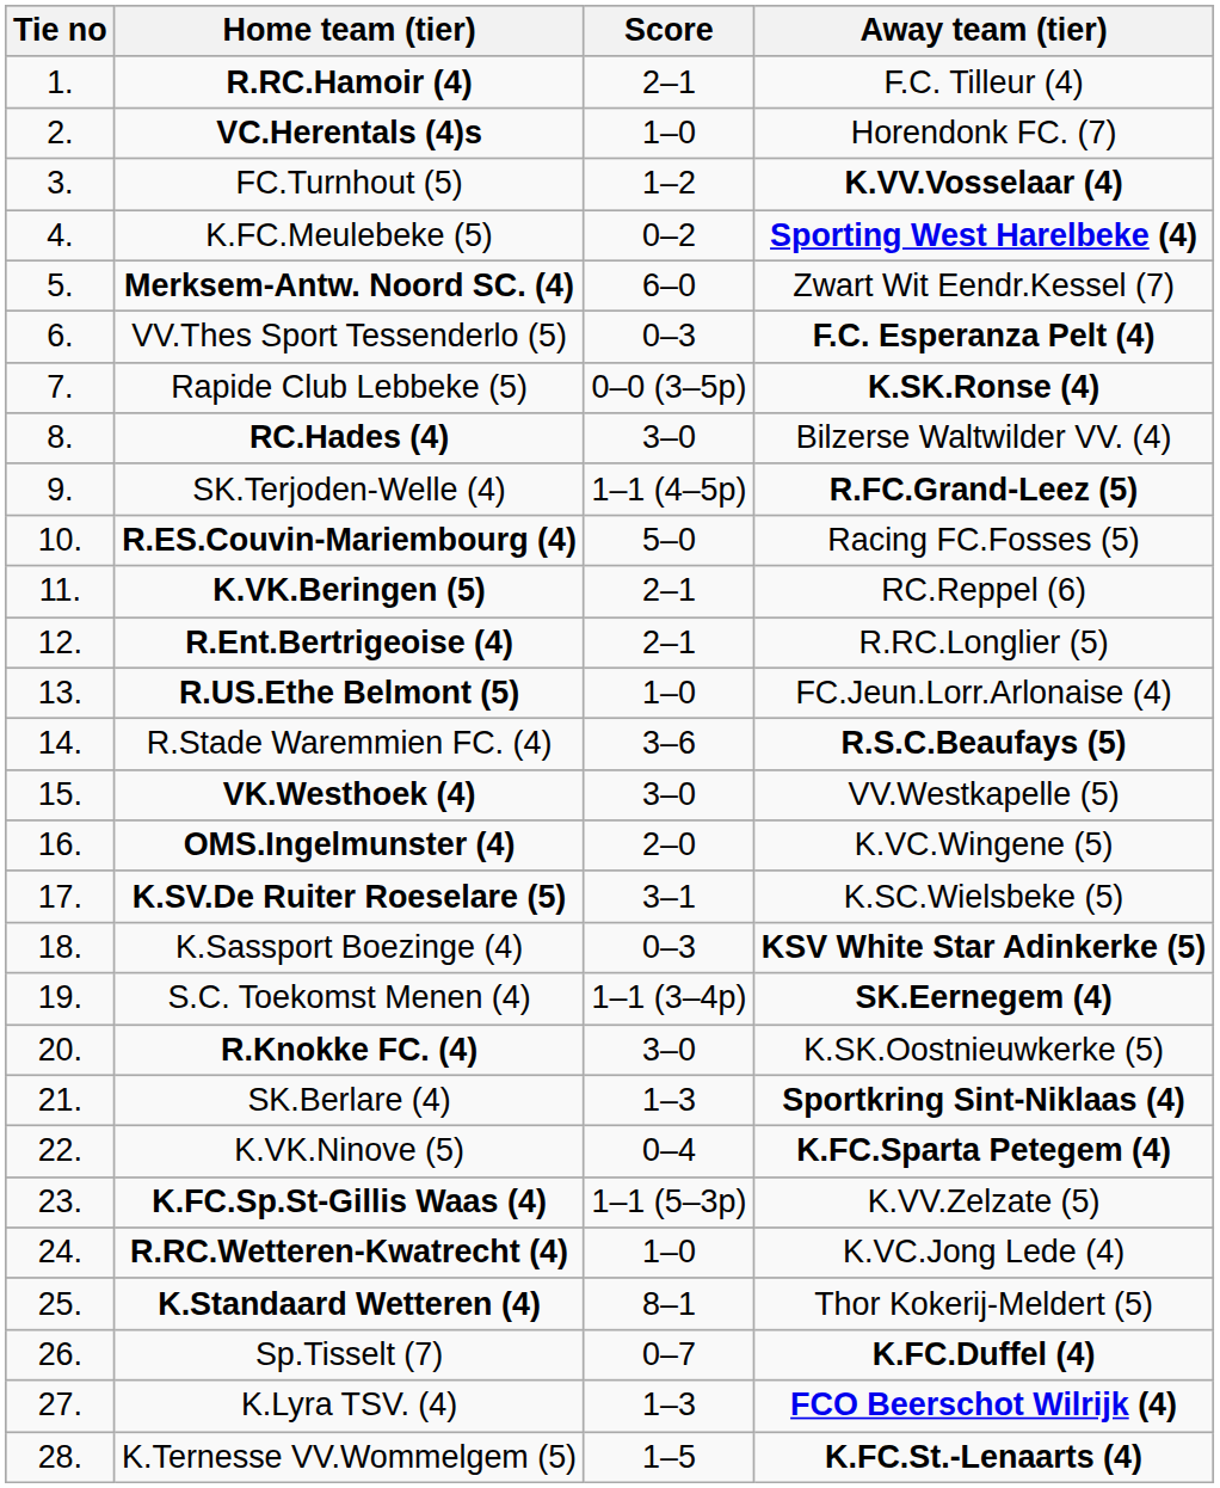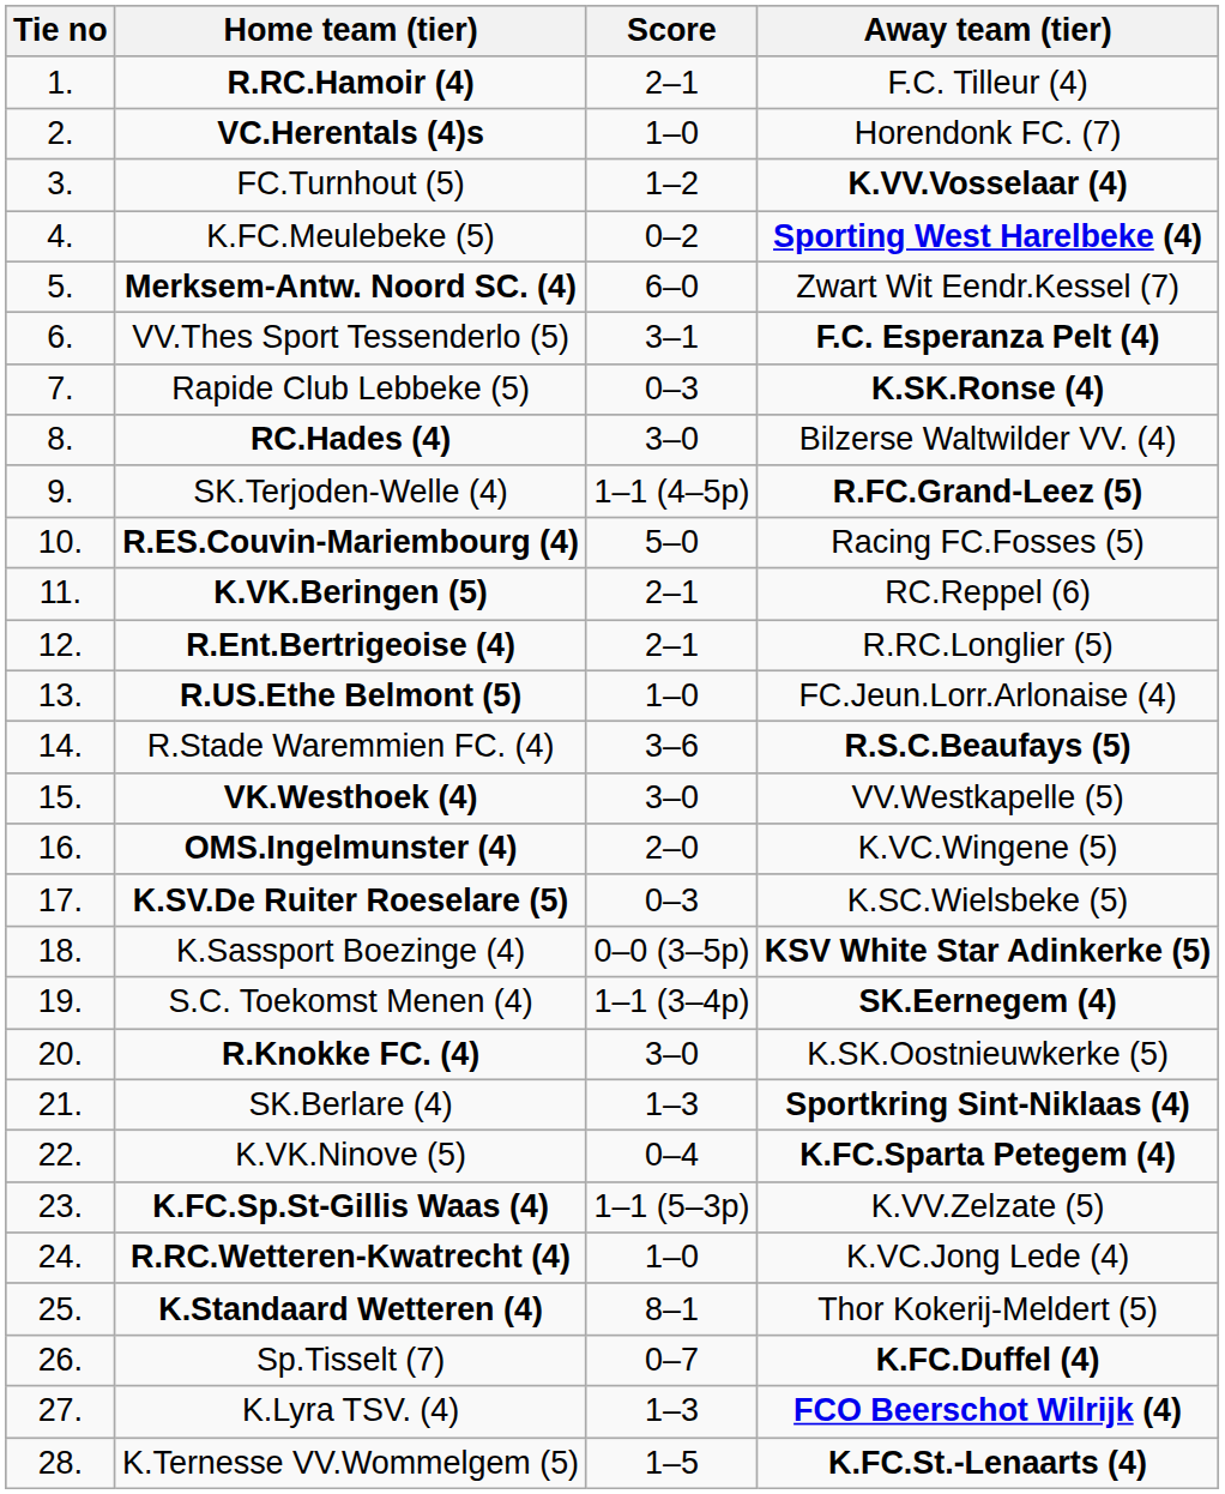 <table class="wikitable" style="text-align: center">
 <tr>
 <th>Tie no</th>
 <th>Home team (tier)</th>
 <th>Score</th>
 <th>Away team (tier)</th>
 </tr>
 <tr>
 <td>1.</td>
 <td><strong>R.RC.Hamoir (4)</strong></td>
 <td>2–1</td>
 <td>F.C. Tilleur (4)</td>
 </tr>
 <tr>
 <td>2.</td>
 <td><strong>VC.Herentals (4)s</strong></td>
 <td>1–0</td>
 <td>Horendonk FC. (7)</td>
 </tr>
 <tr>
 <td>3.</td>
 <td>FC.Turnhout (5)</td>
 <td>1–2</td>
 <td><strong>K.VV.Vosselaar (4)</strong></td>
 </tr>
 <tr>
 <td>4.</td>
 <td>K.FC.Meulebeke (5)</td>
 <td>0–2</td>
 <td><strong><a href='#'>Sporting West Harelbeke</a> (4)</strong></td>
 </tr>
 <tr>
 <td>5.</td>
 <td><strong>Merksem-Antw. Noord SC. (4)</strong></td>
 <td>6–0</td>
 <td>Zwart Wit Eendr.Kessel (7)</td>
 </tr>
 <tr>
 <td>6.</td>
 <td>VV.Thes Sport Tessenderlo (5)</td>
-<td>0–3</td>
+<td>3–1</td>
 <td><strong>F.C. Esperanza Pelt (4)</strong></td>
 </tr>
 <tr>
 <td>7.</td>
 <td>Rapide Club Lebbeke (5)</td>
-<td>0–0 (3–5p)</td>
+<td>0–3</td>
 <td><strong>K.SK.Ronse (4)</strong></td>
 </tr>
 <tr>
 <td>8.</td>
 <td><strong>RC.Hades (4)</strong></td>
 <td>3–0</td>
 <td>Bilzerse Waltwilder VV. (4)</td>
 </tr>
 <tr>
 <td>9.</td>
 <td>SK.Terjoden-Welle (4)</td>
 <td>1–1 (4–5p)</td>
 <td><strong>R.FC.Grand-Leez (5)</strong></td>
 </tr>
 <tr>
 <td>10.</td>
 <td><strong>R.ES.Couvin-Mariembourg (4)</strong></td>
 <td>5–0</td>
 <td>Racing FC.Fosses (5)</td>
 </tr>
 <tr>
 <td>11.</td>
 <td><strong>K.VK.Beringen (5)</strong></td>
 <td>2–1</td>
 <td>RC.Reppel (6)</td>
 </tr>
 <tr>
 <td>12.</td>
 <td><strong>R.Ent.Bertrigeoise (4)</strong></td>
 <td>2–1</td>
 <td>R.RC.Longlier (5)</td>
 </tr>
 <tr>
 <td>13.</td>
 <td><strong>R.US.Ethe Belmont (5)</strong></td>
 <td>1–0</td>
 <td>FC.Jeun.Lorr.Arlonaise (4)</td>
 </tr>
 <tr>
 <td>14.</td>
 <td>R.Stade Waremmien FC. (4)</td>
 <td>3–6</td>
 <td><strong>R.S.C.Beaufays (5)</strong></td>
 </tr>
 <tr>
 <td>15.</td>
 <td><strong>VK.Westhoek (4)</strong></td>
 <td>3–0</td>
 <td>VV.Westkapelle (5)</td>
 </tr>
 <tr>
 <td>16.</td>
 <td><strong>OMS.Ingelmunster (4)</strong></td>
 <td>2–0</td>
 <td>K.VC.Wingene (5)</td>
 </tr>
 <tr>
 <td>17.</td>
 <td><strong>K.SV.De Ruiter Roeselare (5)</strong></td>
-<td>3–1</td>
+<td>0–3</td>
 <td>K.SC.Wielsbeke (5)</td>
 </tr>
 <tr>
 <td>18.</td>
 <td>K.Sassport Boezinge (4)</td>
-<td>0–3</td>
+<td>0–0 (3–5p)</td>
 <td><strong>KSV White Star Adinkerke (5)</strong></td>
 </tr>
 <tr>
 <td>19.</td>
 <td>S.C. Toekomst Menen (4)</td>
 <td>1–1 (3–4p)</td>
 <td><strong>SK.Eernegem (4)</strong></td>
 </tr>
 <tr>
 <td>20.</td>
 <td><strong>R.Knokke FC. (4)</strong></td>
 <td>3–0</td>
 <td>K.SK.Oostnieuwkerke (5)</td>
 </tr>
 <tr>
 <td>21.</td>
 <td>SK.Berlare (4)</td>
 <td>1–3</td>
 <td><strong>Sportkring Sint-Niklaas (4)</strong></td>
 </tr>
 <tr>
 <td>22.</td>
 <td>K.VK.Ninove (5)</td>
 <td>0–4</td>
 <td><strong>K.FC.Sparta Petegem (4)</strong></td>
 </tr>
 <tr>
 <td>23.</td>
 <td><strong>K.FC.Sp.St-Gillis Waas (4)</strong></td>
 <td>1–1 (5–3p)</td>
 <td>K.VV.Zelzate (5)</td>
 </tr>
 <tr>
 <td>24.</td>
 <td><strong>R.RC.Wetteren-Kwatrecht (4)</strong></td>
 <td>1–0</td>
 <td>K.VC.Jong Lede (4)</td>
 </tr>
 <tr>
 <td>25.</td>
 <td><strong>K.Standaard Wetteren (4)</strong></td>
 <td>8–1</td>
 <td>Thor Kokerij-Meldert (5)</td>
 </tr>
 <tr>
 <td>26.</td>
 <td>Sp.Tisselt (7)</td>
 <td>0–7</td>
 <td><strong>K.FC.Duffel (4)</strong></td>
 </tr>
 <tr>
 <td>27.</td>
 <td>K.Lyra TSV. (4)</td>
 <td>1–3</td>
 <td><strong><a href='#'>FCO Beerschot Wilrijk</a> (4)</strong></td>
 </tr>
 <tr>
 <td>28.</td>
 <td>K.Ternesse VV.Wommelgem (5)</td>
 <td>1–5</td>
 <td><strong>K.FC.St.-Lenaarts (4)</strong></td>
 </tr>
 </table>
